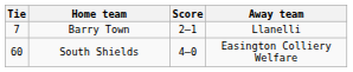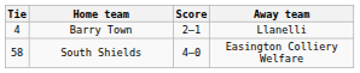 <table class="wikitable" style="text-align:center;">
 <tr>
 <th width=20>Tie</th>
 <th width=175>Home team</th>
 <th width=20>Score</th>
 <th width=175>Away team</th>
 </tr>
 <tr>
-<td>7</td>
+<td>4</td>
 <td>Barry Town</td>
 <td>2–1</td>
 <td>Llanelli</td>
 </tr>
 <tr>
-<td>60</td>
+<td>58</td>
 <td>South Shields</td>
 <td>4–0</td>
 <td>Easington Colliery Welfare</td>
 </tr>
 </table>
